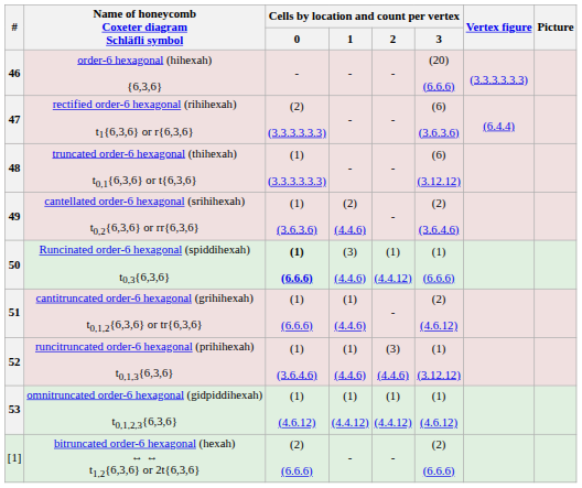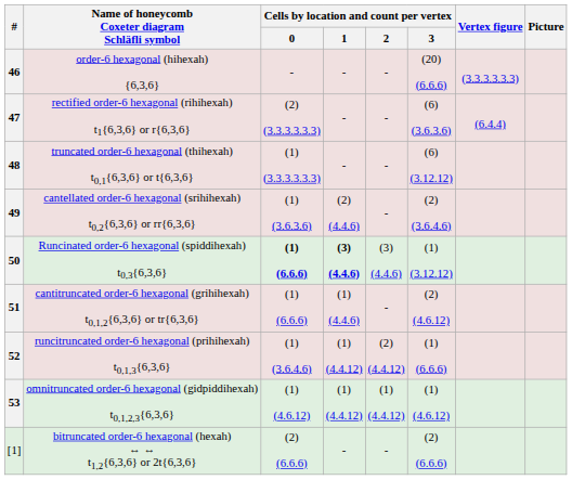 <table class=wikitable>
 <tr>
 <th rowspan=2>#</th>
 <th rowspan=2>Name of honeycomb<br><a href='#'>Coxeter diagram</a><br><a href='#'>Schläfli symbol</a></th>
 <th colspan=4>Cells by location and count per vertex</th>
 <th rowspan=2><a href='#'>Vertex figure</a></th>
 <th rowspan=2>Picture</th>
 </tr>
 <tr>
 <th>0<br></th>
 <th>1<br></th>
 <th>2<br></th>
 <th>3<br></th>
 </tr>
 <tr align=center BGCOLOR="#f0e0e0">
 <th>46</th>
 <td><a href='#'>order-6 hexagonal</a> (hihexah)<br><br>{6,3,6}</td>
 <td>-</td>
 <td>-</td>
 <td>-</td>
 <td>(20)<br> <br><a href='#'>(6.6.6)</a></td>
 <td> <br><a href='#'>(3.3.3.3.3.3)</a></td>
 <td></td>
 </tr>
 <tr align=center BGCOLOR="#f0e0e0">
 <th>47</th>
 <td><a href='#'>rectified order-6 hexagonal</a> (rihihexah)<br><br>t<sub>1</sub>{6,3,6} or r{6,3,6}</td>
 <td>(2)<br> <br><a href='#'>(3.3.3.3.3.3)</a></td>
 <td>-</td>
 <td>-</td>
 <td>(6)<br><br><a href='#'>(3.6.3.6)</a></td>
 <td> <br><a href='#'>(6.4.4)</a></td>
 <td></td>
 </tr>
 <tr align=center BGCOLOR="#f0e0e0">
 <th>48</th>
 <td><a href='#'>truncated order-6 hexagonal</a> (thihexah)<br><br>t<sub>0,1</sub>{6,3,6} or t{6,3,6}</td>
 <td>(1)<br><br><a href='#'>(3.3.3.3.3.3)</a></td>
 <td>-</td>
 <td>-</td>
 <td>(6)<br><br><a href='#'>(3.12.12)</a></td>
 <td></td>
 <td></td>
 </tr>
 <tr align=center BGCOLOR="#f0e0e0">
 <th>49</th>
 <td><a href='#'>cantellated order-6 hexagonal</a> (srihihexah)<br><br>t<sub>0,2</sub>{6,3,6} or rr{6,3,6}</td>
 <td>(1)<br><br><a href='#'>(3.6.3.6)</a></td>
 <td>(2)<br><br><a href='#'>(4.4.6)</a></td>
 <td>-</td>
 <td>(2)<br><br><a href='#'>(3.6.4.6)</a></td>
 <td></td>
 <td></td>
 </tr>
 <tr align=center BGCOLOR="#e0f0e0">
 <th>50</th>
 <td><a href='#'>Runcinated order-6 hexagonal</a> (spiddihexah)<br><br>t<sub>0,3</sub>{6,3,6}</td>
 <td><strong>(1)<br><br><a href='#'>(6.6.6)</a></strong></td>
+<td><strong>(3)<br><br><a href='#'>(4.4.6)</a></strong></td>
 <td>(3)<br><br><a href='#'>(4.4.6)</a></td>
-<td>(1)<br><br><a href='#'>(4.4.12)</a></td>
-<td>(1)<br><br><a href='#'>(6.6.6)</a></td>
+<td>(1)<br><br><a href='#'>(3.12.12)</a></td>
 <td></td>
 <td></td>
 </tr>
 <tr align=center BGCOLOR="#f0e0e0">
 <th>51</th>
 <td><a href='#'>cantitruncated order-6 hexagonal</a> (grihihexah)<br><br>t<sub>0,1,2</sub>{6,3,6} or tr{6,3,6}</td>
 <td>(1)<br><br><a href='#'>(6.6.6)</a></td>
 <td>(1)<br><br><a href='#'>(4.4.6)</a></td>
 <td>-</td>
 <td>(2)<br><br><a href='#'>(4.6.12)</a></td>
 <td></td>
 <td></td>
 </tr>
 <tr align=center BGCOLOR="#f0e0e0">
 <th>52</th>
 <td><a href='#'>runcitruncated order-6 hexagonal</a> (prihihexah)<br><br>t<sub>0,1,3</sub>{6,3,6}</td>
 <td>(1)<br><br><a href='#'>(3.6.4.6)</a></td>
-<td>(1)<br><br><a href='#'>(4.4.6)</a></td>
-<td>(3)<br><br><a href='#'>(4.4.6)</a></td>
-<td>(1)<br><br><a href='#'>(3.12.12)</a></td>
+<td>(1)<br><br><a href='#'>(4.4.12)</a></td>
+<td>(2)<br><br><a href='#'>(4.4.12)</a></td>
+<td>(1)<br><br><a href='#'>(6.6.6)</a></td>
 <td></td>
 <td></td>
 </tr>
 <tr align=center BGCOLOR="#e0f0e0">
 <th>53</th>
 <td><a href='#'>omnitruncated order-6 hexagonal</a> (gidpiddihexah)<br><br>t<sub>0,1,2,3</sub>{6,3,6}</td>
 <td>(1)<br><br><a href='#'>(4.6.12)</a></td>
 <td>(1)<br><br><a href='#'>(4.4.12)</a></td>
 <td>(1)<br><br><a href='#'>(4.4.12)</a></td>
 <td>(1)<br><br><a href='#'>(4.6.12)</a></td>
 <td></td>
 <td></td>
 </tr>
 <tr align=center BGCOLOR="#e0f0e0">
 <td>[1]</td>
 <td><a href='#'>bitruncated order-6 hexagonal</a> (hexah)<br> ↔  ↔ <br>t<sub>1,2</sub>{6,3,6} or 2t{6,3,6}</td>
 <td>(2)<br><br><a href='#'>(6.6.6)</a></td>
 <td>-</td>
 <td>-</td>
 <td>(2)<br><br><a href='#'>(6.6.6)</a></td>
 <td></td>
 <td></td>
 </tr>
 </table>
